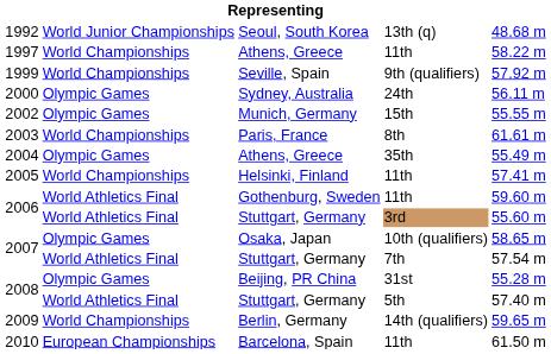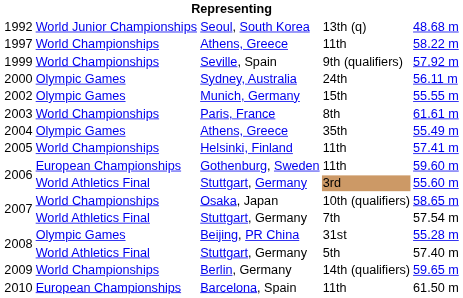 <table>
 <tr>
 <th colspan="5">Representing </th>
 </tr>
 <tr>
 <td>1992</td>
 <td><a href='#'>World Junior Championships</a></td>
 <td><a href='#'>Seoul</a>, <a href='#'>South Korea</a></td>
 <td>13th (q)</td>
 <td><a href='#'>48.68 m</a></td>
 </tr>
 <tr>
 <td>1997</td>
 <td><a href='#'>World Championships</a></td>
 <td><a href='#'>Athens, Greece</a></td>
 <td>11th</td>
 <td><a href='#'>58.22 m</a></td>
 </tr>
 <tr>
 <td>1999</td>
 <td><a href='#'>World Championships</a></td>
 <td><a href='#'>Seville</a>, Spain</td>
 <td>9th (qualifiers)</td>
 <td><a href='#'>57.92 m</a></td>
 </tr>
 <tr>
 <td>2000</td>
 <td><a href='#'>Olympic Games</a></td>
 <td><a href='#'>Sydney, Australia</a></td>
 <td>24th</td>
 <td><a href='#'>56.11 m</a></td>
 </tr>
 <tr>
 <td>2002</td>
 <td><a href='#'>Olympic Games</a></td>
 <td><a href='#'>Munich, Germany</a></td>
 <td>15th</td>
 <td><a href='#'>55.55 m</a></td>
 </tr>
 <tr>
 <td>2003</td>
 <td><a href='#'>World Championships</a></td>
 <td><a href='#'>Paris, France</a></td>
 <td>8th</td>
 <td><a href='#'>61.61 m</a></td>
 </tr>
 <tr>
 <td>2004</td>
 <td><a href='#'>Olympic Games</a></td>
 <td><a href='#'>Athens, Greece</a></td>
 <td>35th</td>
 <td><a href='#'>55.49 m</a></td>
 </tr>
 <tr>
 <td>2005</td>
 <td><a href='#'>World Championships</a></td>
 <td><a href='#'>Helsinki, Finland</a></td>
 <td>11th</td>
 <td><a href='#'>57.41 m</a></td>
 </tr>
 <tr>
 <td rowspan=2>2006</td>
-<td><a href='#'>World Athletics Final</a></td>
+<td><a href='#'>European Championships</a></td>
 <td><a href='#'>Gothenburg</a>, <a href='#'>Sweden</a></td>
 <td>11th</td>
 <td><a href='#'>59.60 m</a></td>
 </tr>
 <tr>
 <td><a href='#'>World Athletics Final</a></td>
 <td><a href='#'>Stuttgart</a>, <a href='#'>Germany</a></td>
 <td bgcolor="cc9966">3rd</td>
 <td><a href='#'>55.60 m</a></td>
 </tr>
 <tr>
 <td rowspan=2>2007</td>
-<td><a href='#'>Olympic Games</a></td>
+<td><a href='#'>World Championships</a></td>
 <td><a href='#'>Osaka</a>, Japan</td>
 <td>10th (qualifiers)</td>
 <td><a href='#'>58.65 m</a></td>
 </tr>
 <tr>
 <td><a href='#'>World Athletics Final</a></td>
 <td><a href='#'>Stuttgart</a>, Germany</td>
 <td>7th</td>
 <td>57.54 m</td>
 </tr>
 <tr>
 <td rowspan=2>2008</td>
 <td><a href='#'>Olympic Games</a></td>
 <td><a href='#'>Beijing</a>, <a href='#'>PR China</a></td>
 <td>31st</td>
 <td><a href='#'>55.28 m</a></td>
 </tr>
 <tr>
 <td><a href='#'>World Athletics Final</a></td>
 <td><a href='#'>Stuttgart</a>, Germany</td>
 <td>5th</td>
 <td>57.40 m</td>
 </tr>
 <tr>
 <td>2009</td>
 <td><a href='#'>World Championships</a></td>
 <td><a href='#'>Berlin</a>, Germany</td>
 <td>14th (qualifiers)</td>
 <td><a href='#'>59.65 m</a></td>
 </tr>
 <tr>
 <td>2010</td>
 <td><a href='#'>European Championships</a></td>
 <td><a href='#'>Barcelona</a>, Spain</td>
 <td>11th</td>
 <td>61.50 m</td>
 </tr>
 </table>
